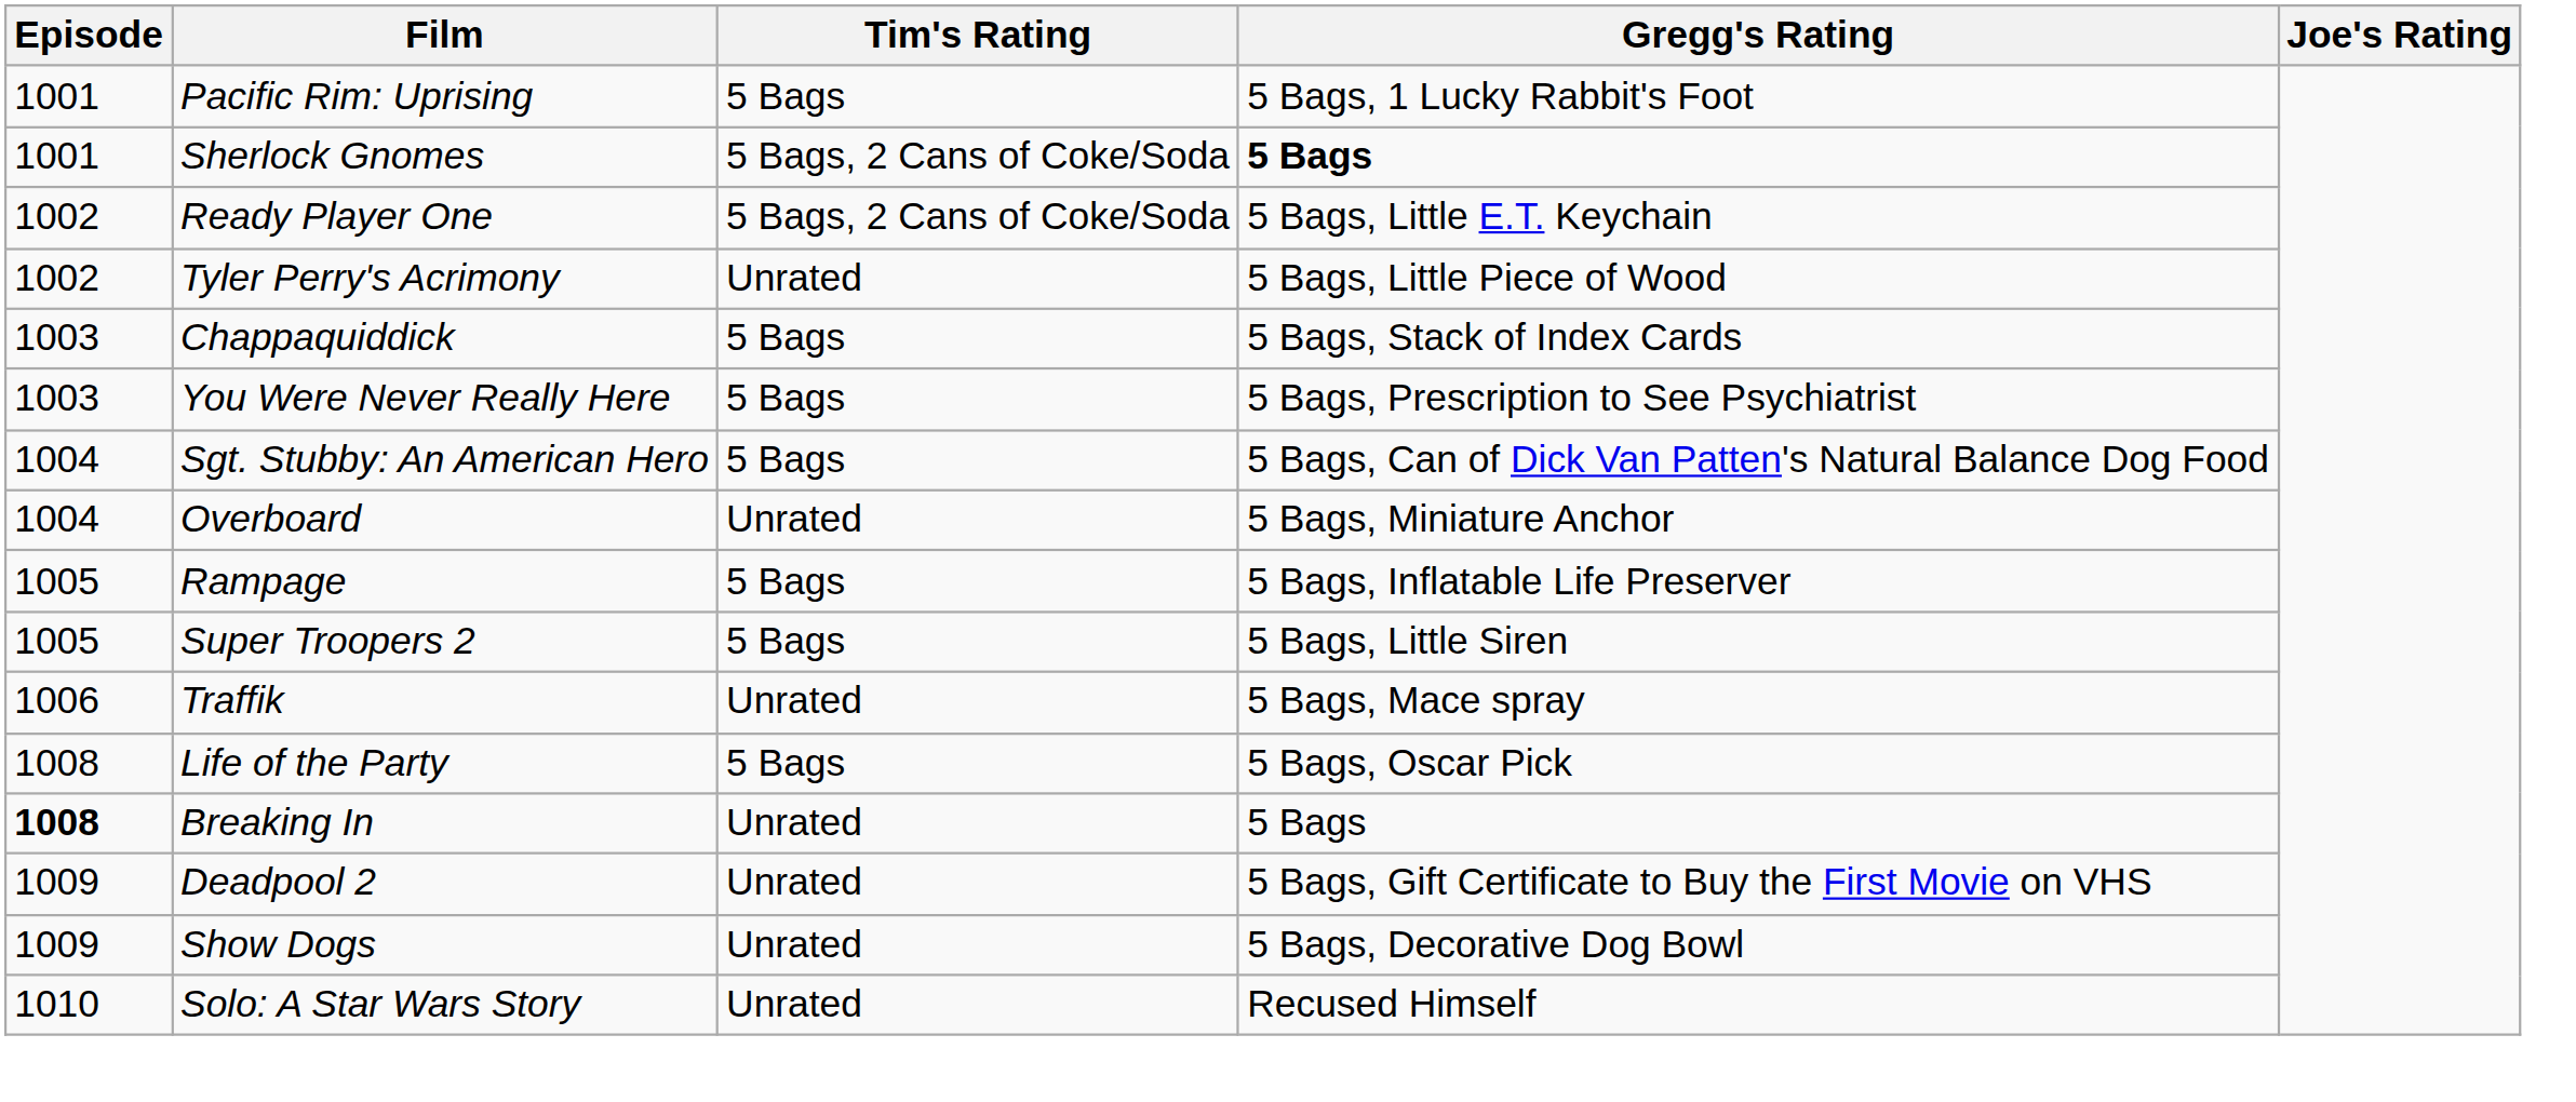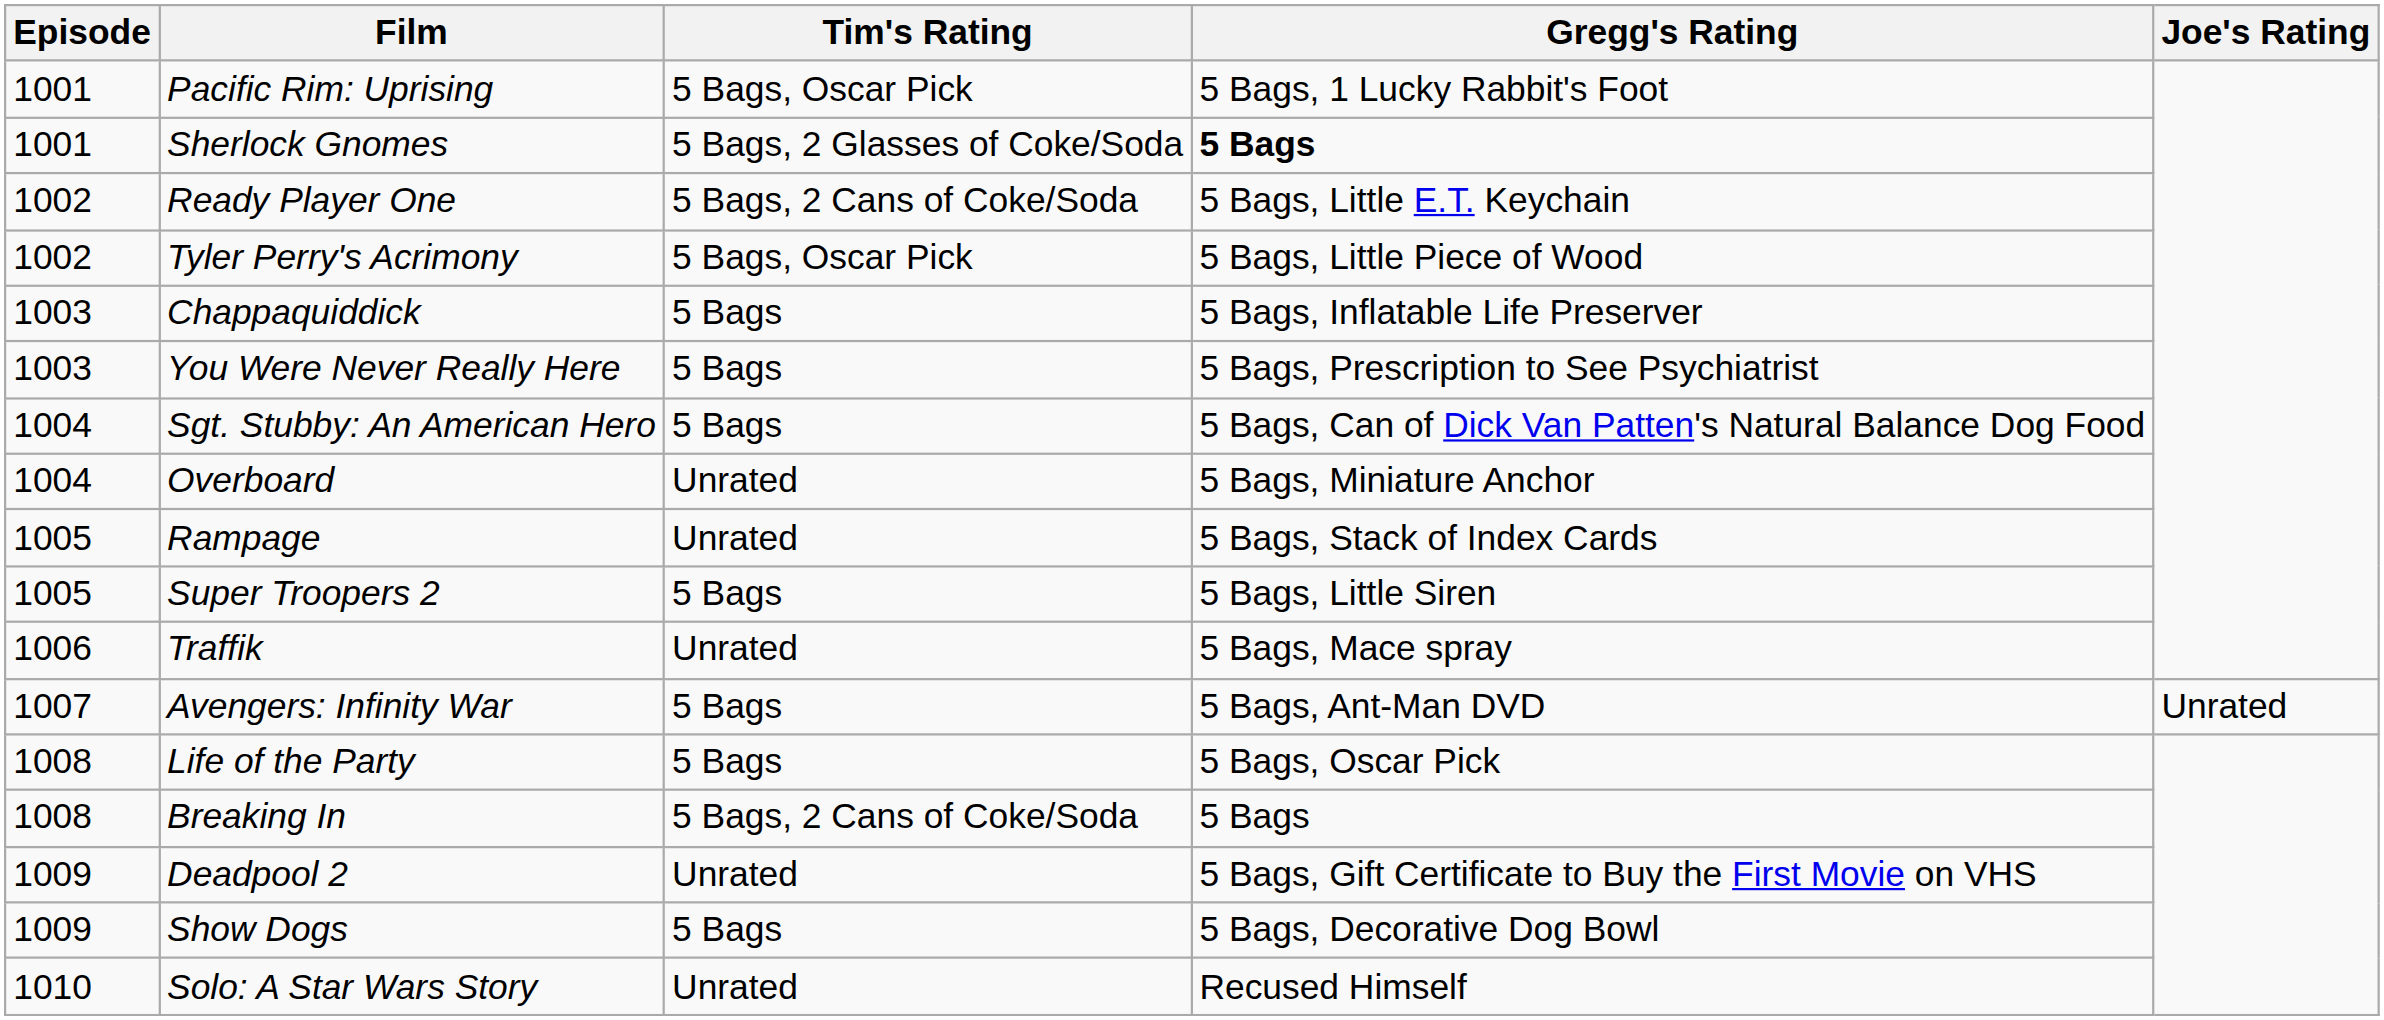 <table class="wikitable">
 <tr>
 <th>Episode</th>
 <th>Film</th>
 <th>Tim's Rating</th>
 <th>Gregg's Rating</th>
 <th>Joe's Rating</th>
 </tr>
 <tr>
 <td>1001</td>
 <td><em>Pacific Rim: Uprising</em></td>
-<td>5 Bags</td>
+<td>5 Bags, Oscar Pick</td>
 <td>5 Bags, 1 Lucky Rabbit's Foot</td>
 </tr>
 <tr>
 <td>1001</td>
 <td><em>Sherlock Gnomes</em></td>
-<td>5 Bags, 2 Cans of Coke/Soda</td>
+<td>5 Bags, 2 Glasses of Coke/Soda</td>
 <td><strong>5 Bags</strong></td>
 </tr>
 <tr>
 <td>1002</td>
 <td><em>Ready Player One</em></td>
 <td>5 Bags, 2 Cans of Coke/Soda</td>
 <td>5 Bags, Little <a href='#'>E.T.</a> Keychain</td>
 </tr>
 <tr>
 <td>1002</td>
 <td><em>Tyler Perry's Acrimony</em></td>
-<td>Unrated</td>
+<td>5 Bags, Oscar Pick</td>
 <td>5 Bags, Little Piece of Wood</td>
 </tr>
 <tr>
 <td>1003</td>
 <td><em>Chappaquiddick</em></td>
 <td>5 Bags</td>
-<td>5 Bags, Stack of Index Cards</td>
+<td>5 Bags, Inflatable Life Preserver</td>
 </tr>
 <tr>
 <td>1003</td>
 <td><em>You Were Never Really Here</em></td>
 <td>5 Bags</td>
 <td>5 Bags, Prescription to See Psychiatrist</td>
 </tr>
 <tr>
 <td>1004</td>
 <td><em>Sgt. Stubby: An American Hero</em></td>
 <td>5 Bags</td>
 <td>5 Bags, Can of <a href='#'>Dick Van Patten</a>'s Natural Balance Dog Food</td>
 </tr>
 <tr>
 <td>1004</td>
 <td><em>Overboard</em></td>
 <td>Unrated</td>
 <td>5 Bags, Miniature Anchor</td>
 </tr>
 <tr>
 <td>1005</td>
 <td><em>Rampage</em></td>
-<td>5 Bags</td>
-<td>5 Bags, Inflatable Life Preserver</td>
+<td>Unrated</td>
+<td>5 Bags, Stack of Index Cards</td>
 </tr>
 <tr>
 <td>1005</td>
 <td><em>Super Troopers 2</em></td>
 <td>5 Bags</td>
 <td>5 Bags, Little Siren</td>
 </tr>
 <tr>
 <td>1006</td>
 <td><em>Traffik</em></td>
 <td>Unrated</td>
 <td>5 Bags, Mace spray</td>
 </tr>
 <tr>
+<td>1007</td>
+<td><em>Avengers: Infinity War</em></td>
+<td>5 Bags</td>
+<td>5 Bags, Ant-Man DVD</td>
+<td>Unrated</td>
+</tr>
+<tr>
 <td>1008</td>
 <td><em>Life of the Party</em></td>
 <td>5 Bags</td>
 <td>5 Bags, Oscar Pick</td>
 </tr>
 <tr>
-<td><strong>1008</strong></td>
+<td>1008</td>
 <td><em>Breaking In</em></td>
-<td>Unrated</td>
+<td>5 Bags, 2 Cans of Coke/Soda</td>
 <td>5 Bags</td>
 </tr>
 <tr>
 <td>1009</td>
 <td><em>Deadpool 2</em></td>
 <td>Unrated</td>
 <td>5 Bags, Gift Certificate to Buy the <a href='#'>First Movie</a> on VHS</td>
 </tr>
 <tr>
 <td>1009</td>
 <td><em>Show Dogs</em></td>
-<td>Unrated</td>
+<td>5 Bags</td>
 <td>5 Bags, Decorative Dog Bowl</td>
 </tr>
 <tr>
 <td>1010</td>
 <td><em>Solo: A Star Wars Story</em></td>
 <td>Unrated</td>
 <td>Recused Himself</td>
 </tr>
 </table>
